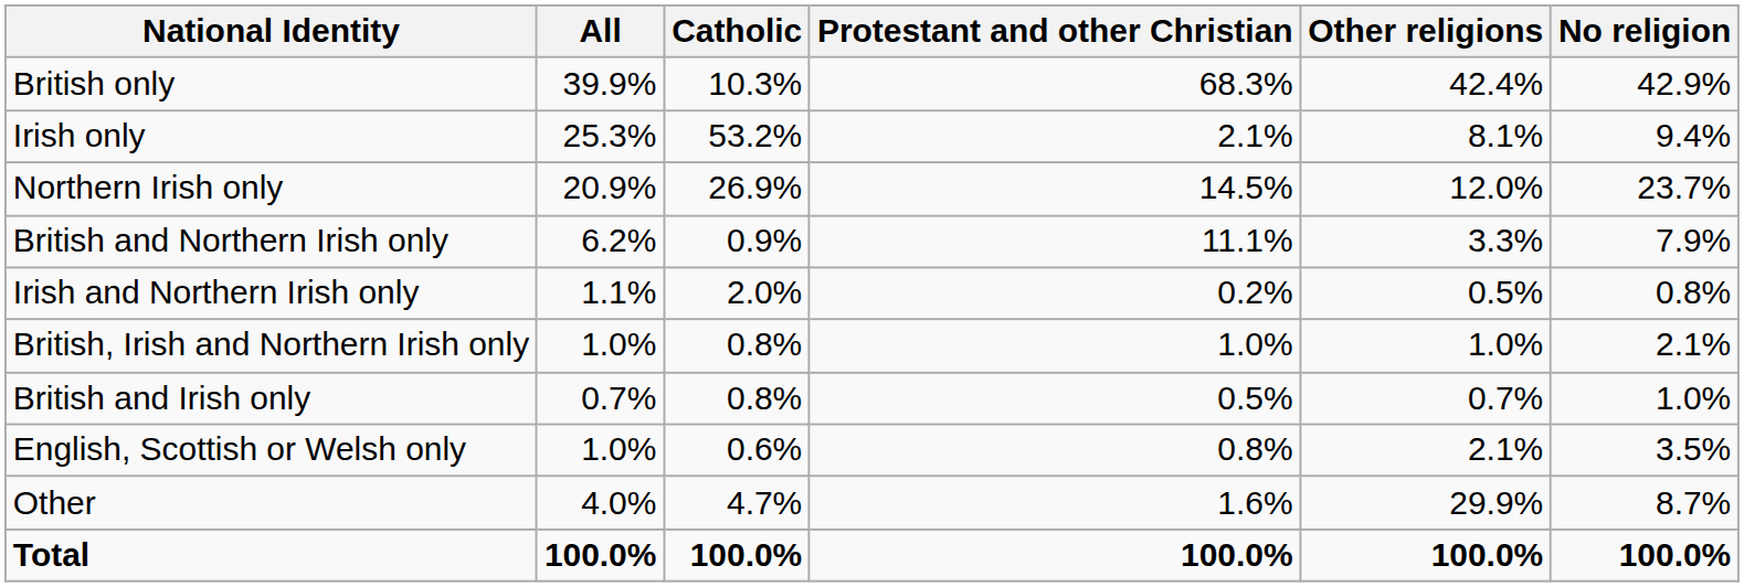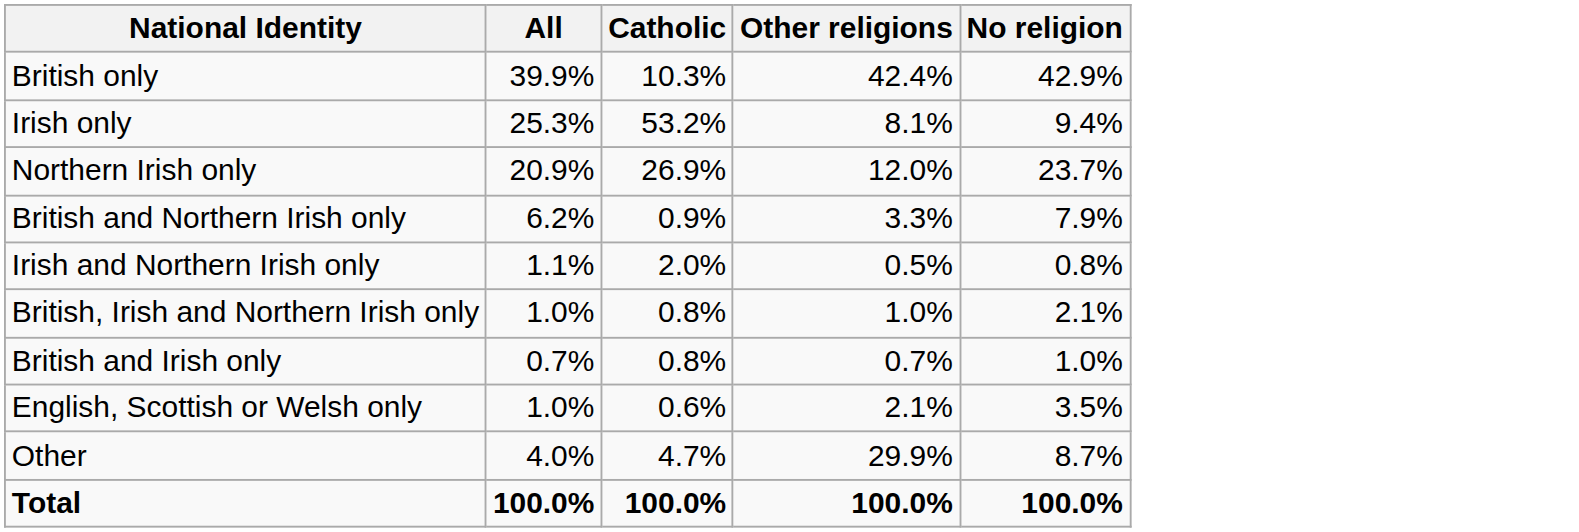 <table class="wikitable sortable" style="text-align:right">
 <tr>
 <th>National Identity</th>
 <th>All</th>
 <th>Catholic</th>
-<th>Protestant and other Christian</th>
 <th>Other religions</th>
 <th>No religion</th>
 </tr>
 <tr>
 <td style="text-align:left">British only</td>
 <td>39.9%</td>
 <td>10.3%</td>
-<td>68.3%</td>
 <td>42.4%</td>
 <td>42.9%</td>
 </tr>
 <tr>
 <td style="text-align:left">Irish only</td>
 <td>25.3%</td>
 <td>53.2%</td>
-<td>2.1%</td>
 <td>8.1%</td>
 <td>9.4%</td>
 </tr>
 <tr>
 <td style="text-align:left">Northern Irish only</td>
 <td>20.9%</td>
 <td>26.9%</td>
-<td>14.5%</td>
 <td>12.0%</td>
 <td>23.7%</td>
 </tr>
 <tr>
 <td style="text-align:left">British and Northern Irish only</td>
 <td>6.2%</td>
 <td>0.9%</td>
-<td>11.1%</td>
 <td>3.3%</td>
 <td>7.9%</td>
 </tr>
 <tr>
 <td style="text-align:left">Irish and Northern Irish only</td>
 <td>1.1%</td>
 <td>2.0%</td>
-<td>0.2%</td>
 <td>0.5%</td>
 <td>0.8%</td>
 </tr>
 <tr>
 <td style="text-align:left">British, Irish and Northern Irish only</td>
 <td>1.0%</td>
 <td>0.8%</td>
 <td>1.0%</td>
-<td>1.0%</td>
 <td>2.1%</td>
 </tr>
 <tr>
 <td style="text-align:left">British and Irish only</td>
 <td>0.7%</td>
 <td>0.8%</td>
-<td>0.5%</td>
 <td>0.7%</td>
 <td>1.0%</td>
 </tr>
 <tr>
 <td style="text-align:left">English, Scottish or Welsh only</td>
 <td>1.0%</td>
 <td>0.6%</td>
-<td>0.8%</td>
 <td>2.1%</td>
 <td>3.5%</td>
 </tr>
 <tr>
 <td style="text-align:left">Other</td>
 <td>4.0%</td>
 <td>4.7%</td>
-<td>1.6%</td>
 <td>29.9%</td>
 <td>8.7%</td>
 </tr>
 <tr>
 <td style="text-align:left"><strong>Total</strong></td>
 <td><strong>100.0%</strong></td>
 <td><strong>100.0%</strong></td>
 <td><strong>100.0%</strong></td>
 <td><strong>100.0%</strong></td>
-<td><strong>100.0%</strong></td>
 </tr>
 </table>
